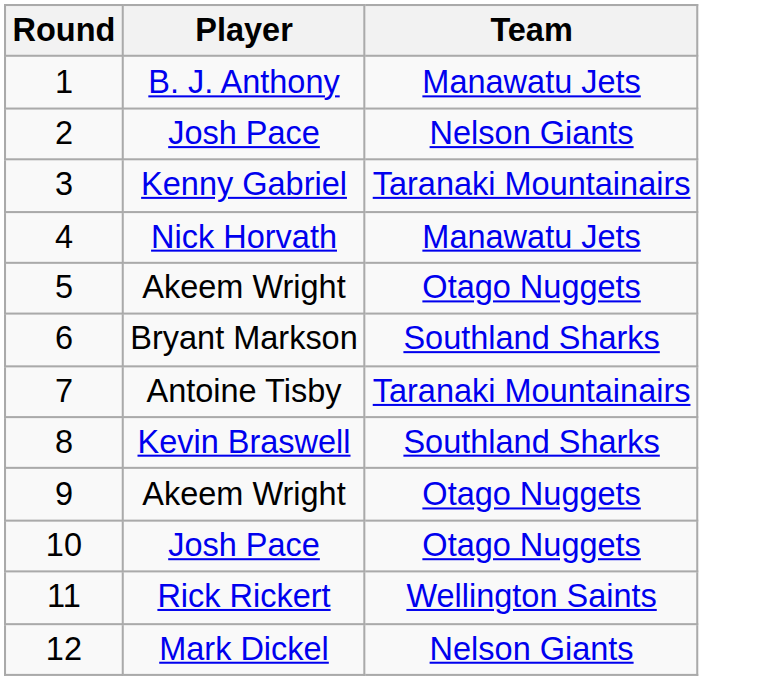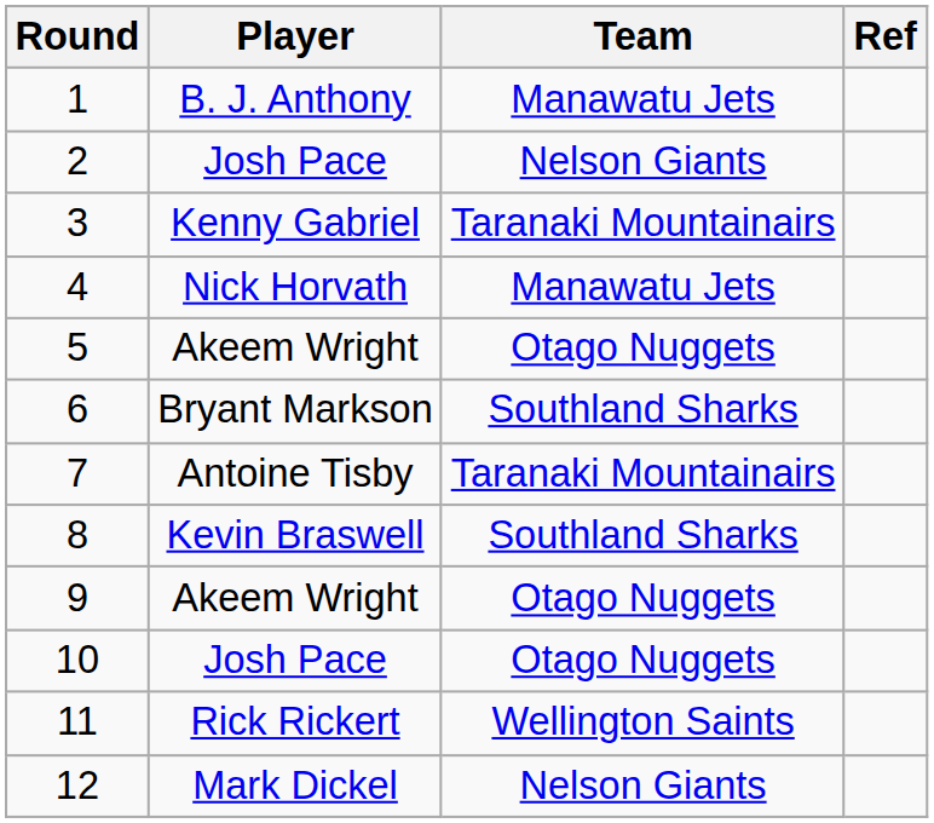 <table class="wikitable" style="text-align:center">
 <tr>
 <th>Round</th>
 <th>Player</th>
 <th>Team</th>
+<th>Ref</th>
 </tr>
 <tr>
 <td>1</td>
 <td><a href='#'>B. J. Anthony</a></td>
 <td><a href='#'>Manawatu Jets</a></td>
+<td></td>
 </tr>
 <tr>
 <td>2</td>
 <td><a href='#'>Josh Pace</a></td>
 <td><a href='#'>Nelson Giants</a></td>
+<td></td>
 </tr>
 <tr>
 <td>3</td>
 <td><a href='#'>Kenny Gabriel</a></td>
 <td><a href='#'>Taranaki Mountainairs</a></td>
+<td></td>
 </tr>
 <tr>
 <td>4</td>
 <td><a href='#'>Nick Horvath</a></td>
 <td><a href='#'>Manawatu Jets</a></td>
+<td></td>
 </tr>
 <tr>
 <td>5</td>
 <td>Akeem Wright</td>
 <td><a href='#'>Otago Nuggets</a></td>
+<td></td>
 </tr>
 <tr>
 <td>6</td>
 <td>Bryant Markson</td>
 <td><a href='#'>Southland Sharks</a></td>
+<td></td>
 </tr>
 <tr>
 <td>7</td>
 <td>Antoine Tisby</td>
 <td><a href='#'>Taranaki Mountainairs</a></td>
+<td></td>
 </tr>
 <tr>
 <td>8</td>
 <td><a href='#'>Kevin Braswell</a></td>
 <td><a href='#'>Southland Sharks</a></td>
+<td></td>
 </tr>
 <tr>
 <td>9</td>
 <td>Akeem Wright</td>
 <td><a href='#'>Otago Nuggets</a></td>
+<td></td>
 </tr>
 <tr>
 <td>10</td>
 <td><a href='#'>Josh Pace</a></td>
 <td><a href='#'>Otago Nuggets</a></td>
+<td></td>
 </tr>
 <tr>
 <td>11</td>
 <td><a href='#'>Rick Rickert</a></td>
 <td><a href='#'>Wellington Saints</a></td>
+<td></td>
 </tr>
 <tr>
 <td>12</td>
 <td><a href='#'>Mark Dickel</a></td>
 <td><a href='#'>Nelson Giants</a></td>
+<td></td>
 </tr>
 </table>
